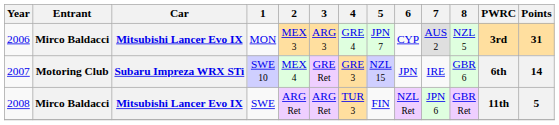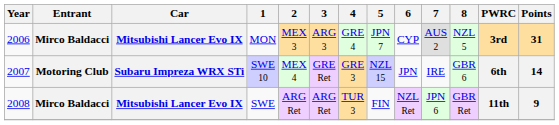 <table class="wikitable" border="1" style="text-align:center; font-size:90%;">
 <tr>
 <th>Year</th>
 <th>Entrant</th>
 <th>Car</th>
 <th>1</th>
 <th>2</th>
 <th>3</th>
 <th>4</th>
 <th>5</th>
 <th>6</th>
 <th>7</th>
 <th>8</th>
 <th>PWRC</th>
 <th>Points</th>
 </tr>
 <tr>
 <td><a href='#'>2006</a></td>
 <th>Mirco Baldacci</th>
 <th><a href='#'>Mitsubishi Lancer Evo IX</a></th>
 <td><a href='#'>MON</a></td>
 <td style="background:#FFDF9F;"><a href='#'>MEX</a><br><small>3</small></td>
 <td style="background:#FFDF9F;"><a href='#'>ARG</a><br><small>3</small></td>
 <td style="background:#DFFFDF;"><a href='#'>GRE</a><br><small>4</small></td>
 <td style="background:#DFFFDF;"><a href='#'>JPN</a><br><small>7</small></td>
 <td><a href='#'>CYP</a></td>
 <td style="background:#DFDFDF;"><a href='#'>AUS</a><br><small>2</small></td>
 <td style="background:#DFFFDF;"><a href='#'>NZL</a><br><small>5</small></td>
 <td style="background:#FFDF9F;"><strong>3rd</strong></td>
 <td style="background:#FFDF9F;"><strong>31</strong></td>
 </tr>
 <tr>
 <td><a href='#'>2007</a></td>
 <th>Motoring Club</th>
 <th><a href='#'>Subaru Impreza WRX STi</a></th>
 <td style="background:#CFCFFF;"><a href='#'>SWE</a><br><small>10</small></td>
 <td style="background:#DFFFDF;"><a href='#'>MEX</a><br><small>4</small></td>
 <td style="background:#EFCFFF;"><a href='#'>GRE</a><br><small>Ret</small></td>
 <td style="background:#FFDF9F;"><a href='#'>GRE</a><br><small>3</small></td>
 <td style="background:#CFCFFF;"><a href='#'>NZL</a><br><small>15</small></td>
 <td><a href='#'>JPN</a></td>
 <td><a href='#'>IRE</a></td>
 <td style="background:#DFFFDF;"><a href='#'>GBR</a><br><small>6</small></td>
 <th>6th</th>
 <th>14</th>
 </tr>
 <tr>
 <td><a href='#'>2008</a></td>
 <th>Mirco Baldacci</th>
 <th><a href='#'>Mitsubishi Lancer Evo IX</a></th>
 <td><a href='#'>SWE</a></td>
 <td style="background:#EFCFFF;"><a href='#'>ARG</a><br><small>Ret</small></td>
 <td style="background:#EFCFFF;"><a href='#'>ARG</a><br><small>Ret</small></td>
 <td style="background:#FFDF9F;"><a href='#'>TUR</a><br><small>3</small></td>
 <td><a href='#'>FIN</a></td>
 <td style="background:#EFCFFF;"><a href='#'>NZL</a><br><small>Ret</small></td>
 <td style="background:#DFFFDF;"><a href='#'>JPN</a><br><small>6</small></td>
 <td style="background:#EFCFFF;"><a href='#'>GBR</a><br><small>Ret</small></td>
 <th>11th</th>
-<th>5</th>
+<th>9</th>
 </tr>
 <tr>
 </tr>
 </table>
